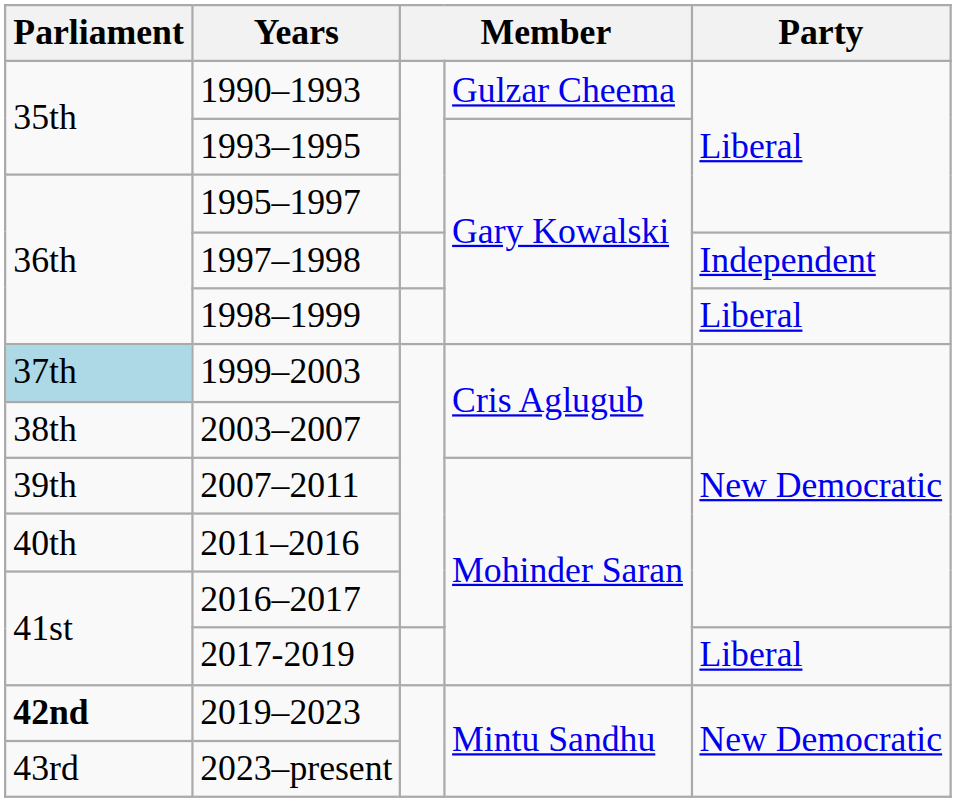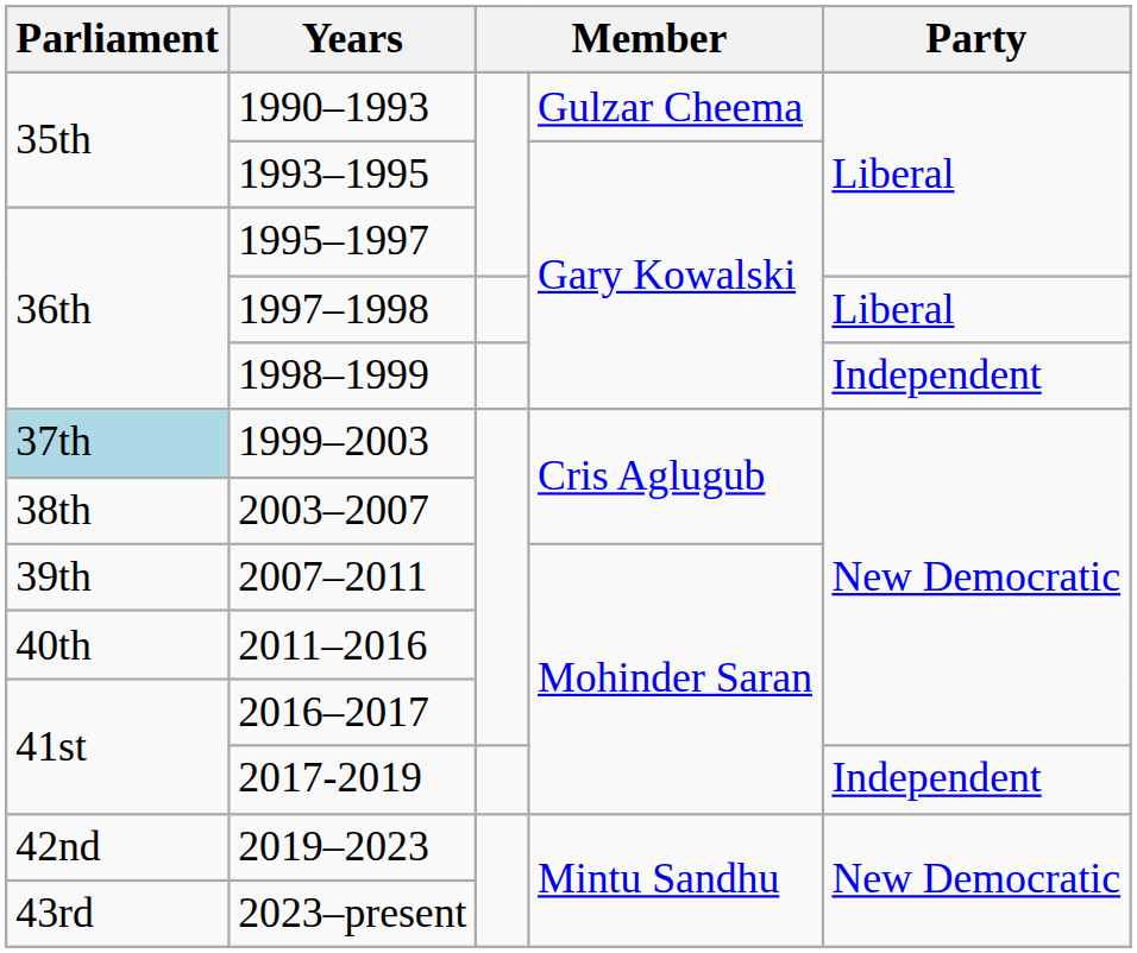 <table class="wikitable">
 <tr>
 <th>Parliament</th>
 <th>Years</th>
 <th colspan="2">Member</th>
 <th>Party<br></th>
 </tr>
 <tr>
 <td rowspan="2">35th</td>
 <td>1990–1993</td>
 <td rowspan="3" >   </td>
 <td><a href='#'>Gulzar Cheema</a></td>
 <td rowspan="3"><a href='#'>Liberal</a></td>
 </tr>
 <tr>
 <td>1993–1995</td>
 <td rowspan="4"><a href='#'>Gary Kowalski</a></td>
 </tr>
 <tr>
 <td rowspan="3">36th</td>
 <td>1995–1997</td>
 </tr>
 <tr>
 <td>1997–1998</td>
 <td>   </td>
-<td><a href='#'>Independent</a></td>
+<td><a href='#'>Liberal</a></td>
 </tr>
 <tr>
 <td>1998–1999</td>
 <td>   </td>
-<td><a href='#'>Liberal</a></td>
+<td><a href='#'>Independent</a></td>
 </tr>
 <tr>
 <td style="background: lightblue;">37th</td>
 <td>1999–2003</td>
 <td rowspan="5" >   </td>
 <td rowspan="2"><a href='#'>Cris Aglugub</a></td>
 <td rowspan="5"><a href='#'>New Democratic</a></td>
 </tr>
 <tr>
 <td>38th</td>
 <td>2003–2007</td>
 </tr>
 <tr>
 <td>39th</td>
 <td>2007–2011</td>
 <td rowspan="4"><a href='#'>Mohinder Saran</a></td>
 </tr>
 <tr>
 <td>40th</td>
 <td>2011–2016</td>
 </tr>
 <tr>
 <td rowspan="2">41st</td>
 <td>2016–2017</td>
 </tr>
 <tr>
 <td>2017-2019</td>
 <td>   </td>
-<td><a href='#'>Liberal</a></td>
+<td><a href='#'>Independent</a></td>
 </tr>
 <tr>
-<td><strong>42nd</strong></td>
+<td>42nd</td>
 <td>2019–2023</td>
 <td rowspan="2" >   </td>
 <td rowspan="2"><a href='#'>Mintu Sandhu</a></td>
 <td rowspan="2"><a href='#'>New Democratic</a></td>
 </tr>
 <tr>
 <td>43rd</td>
 <td>2023–present</td>
 </tr>
 </table>
